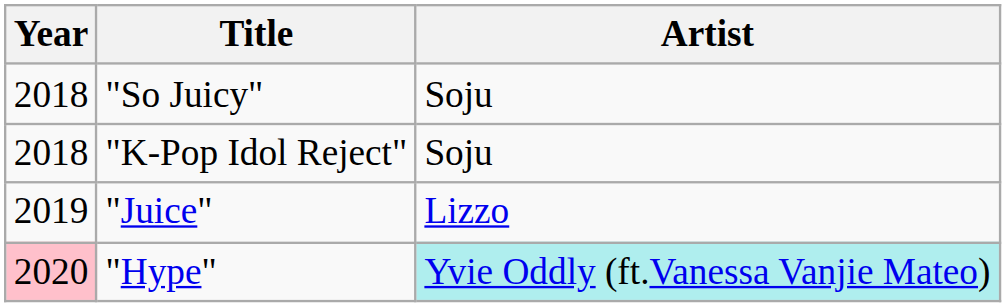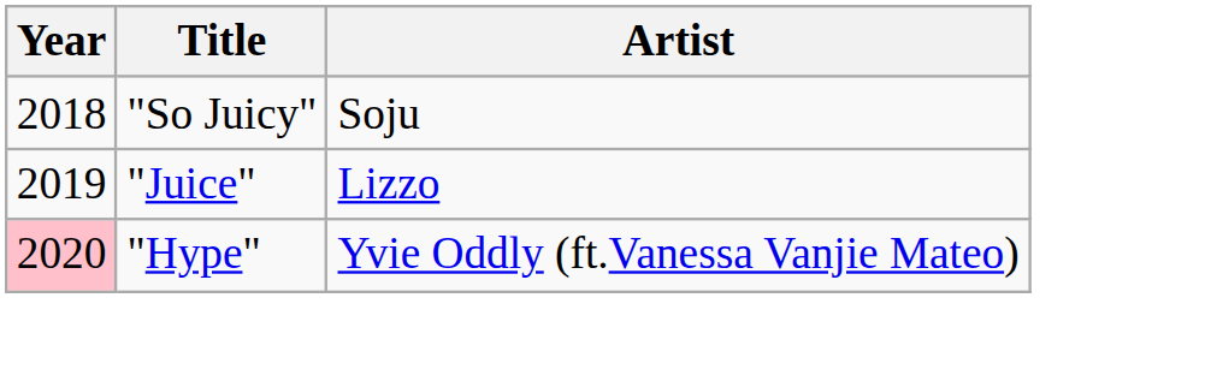 <table class="wikitable plainrowheaders sortable">
 <tr>
 <th scope="col">Year</th>
 <th scope="col">Title</th>
 <th scope="col">Artist</th>
 </tr>
 <tr>
 <td>2018</td>
 <td>"So Juicy"</td>
 <td>Soju</td>
 </tr>
 <tr>
-<td>2018</td>
-<td>"K-Pop Idol Reject"</td>
-<td>Soju</td>
-</tr>
-<tr>
 <td>2019</td>
 <td>"<a href='#'>Juice</a>"</td>
 <td><a href='#'>Lizzo</a></td>
 </tr>
 <tr>
 <td style="background: pink;">2020</td>
 <td>"<a href='#'>Hype</a>"</td>
-<td style="background: paleturquoise;"><a href='#'>Yvie Oddly</a> (ft.<a href='#'>Vanessa Vanjie Mateo</a>)</td>
+<td><a href='#'>Yvie Oddly</a> (ft.<a href='#'>Vanessa Vanjie Mateo</a>)</td>
 </tr>
 </table>
